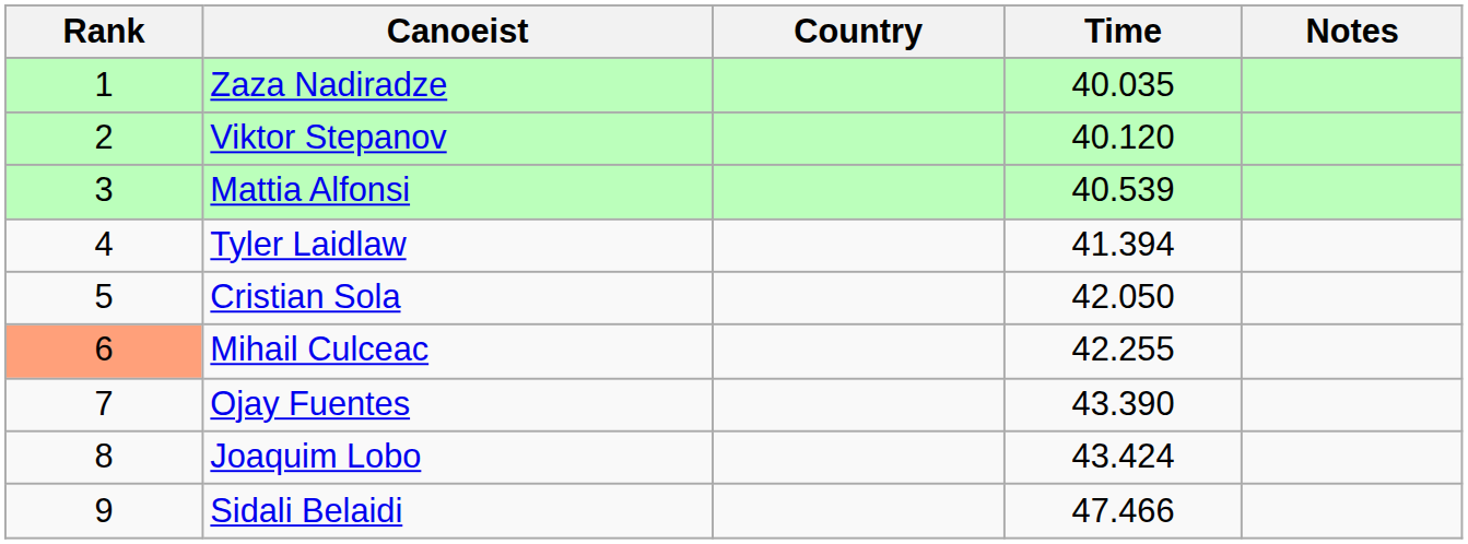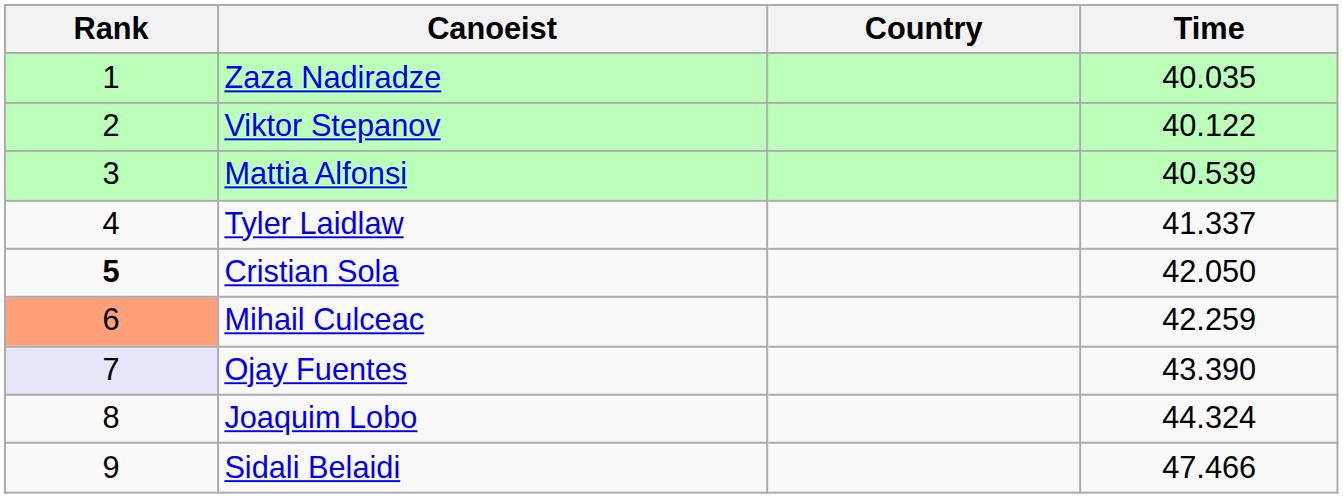 <table class="wikitable" style="text-align:center;width: 55%">
 <tr>
 <th>Rank</th>
 <th>Canoeist</th>
 <th>Country</th>
 <th>Time</th>
-<th>Notes</th>
 </tr>
 <tr bgcolor=bbffbb>
 <td>1</td>
 <td align="left"><a href='#'>Zaza Nadiradze</a></td>
 <td align="left"></td>
 <td>40.035</td>
-<td></td>
 </tr>
 <tr bgcolor=bbffbb>
 <td>2</td>
 <td align="left"><a href='#'>Viktor Stepanov</a></td>
 <td align="left"></td>
-<td>40.120</td>
-<td></td>
+<td>40.122</td>
 </tr>
 <tr bgcolor=bbffbb>
 <td>3</td>
 <td align="left"><a href='#'>Mattia Alfonsi</a></td>
 <td align="left"></td>
 <td>40.539</td>
-<td></td>
 </tr>
 <tr>
 <td>4</td>
 <td align="left"><a href='#'>Tyler Laidlaw</a></td>
 <td align="left"></td>
-<td>41.394</td>
-<td></td>
+<td>41.337</td>
 </tr>
 <tr>
-<td>5</td>
+<td><strong>5</strong></td>
 <td align="left"><a href='#'>Cristian Sola</a></td>
 <td align="left"></td>
 <td>42.050</td>
-<td></td>
 </tr>
 <tr>
 <td style="background: lightsalmon;">6</td>
 <td align="left"><a href='#'>Mihail Culceac</a></td>
 <td align="left"></td>
-<td>42.255</td>
-<td></td>
+<td>42.259</td>
 </tr>
 <tr>
-<td>7</td>
+<td style="background: lavender;">7</td>
 <td align="left"><a href='#'>Ojay Fuentes</a></td>
 <td align="left"></td>
 <td>43.390</td>
-<td></td>
 </tr>
 <tr>
 <td>8</td>
 <td align="left"><a href='#'>Joaquim Lobo</a></td>
 <td align="left"></td>
-<td>43.424</td>
-<td></td>
+<td>44.324</td>
 </tr>
 <tr>
 <td>9</td>
 <td align="left"><a href='#'>Sidali Belaidi</a></td>
 <td align="left"></td>
 <td>47.466</td>
-<td></td>
 </tr>
 </table>
